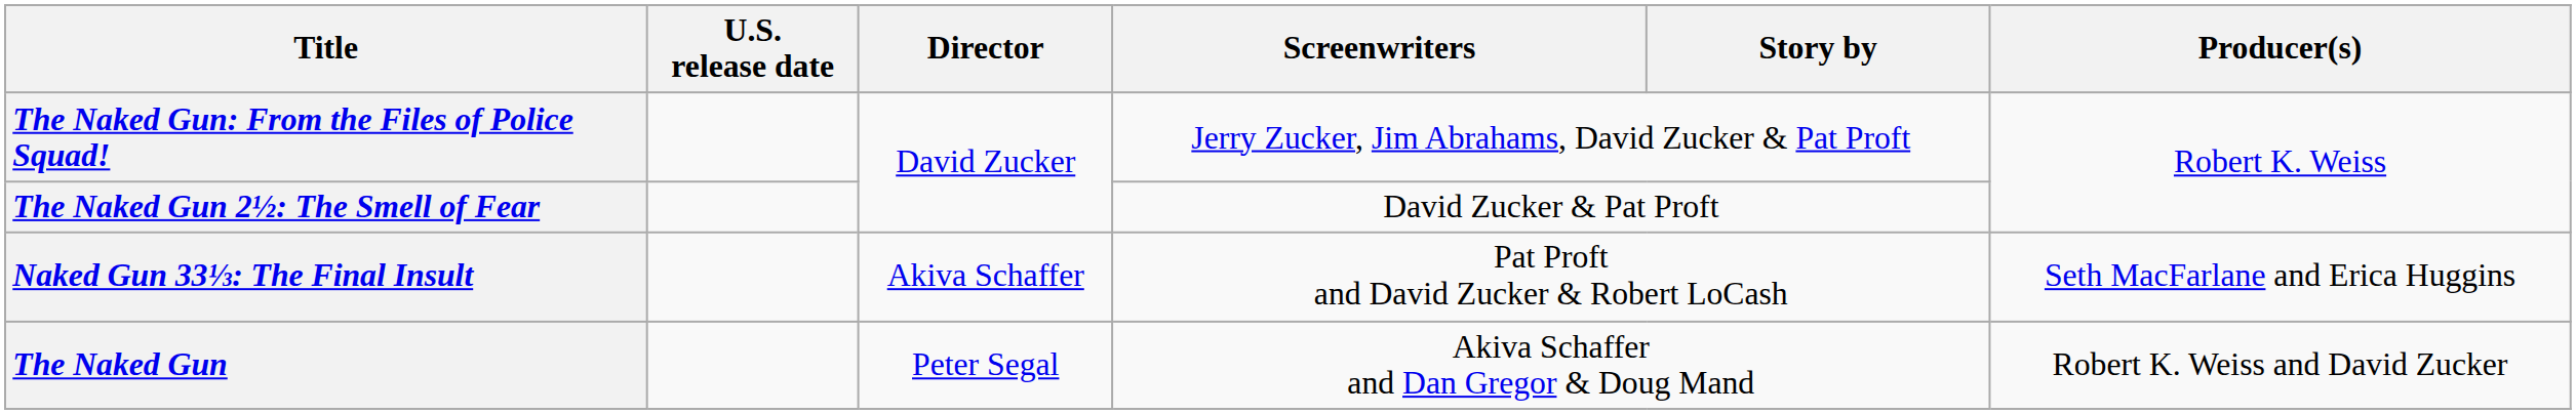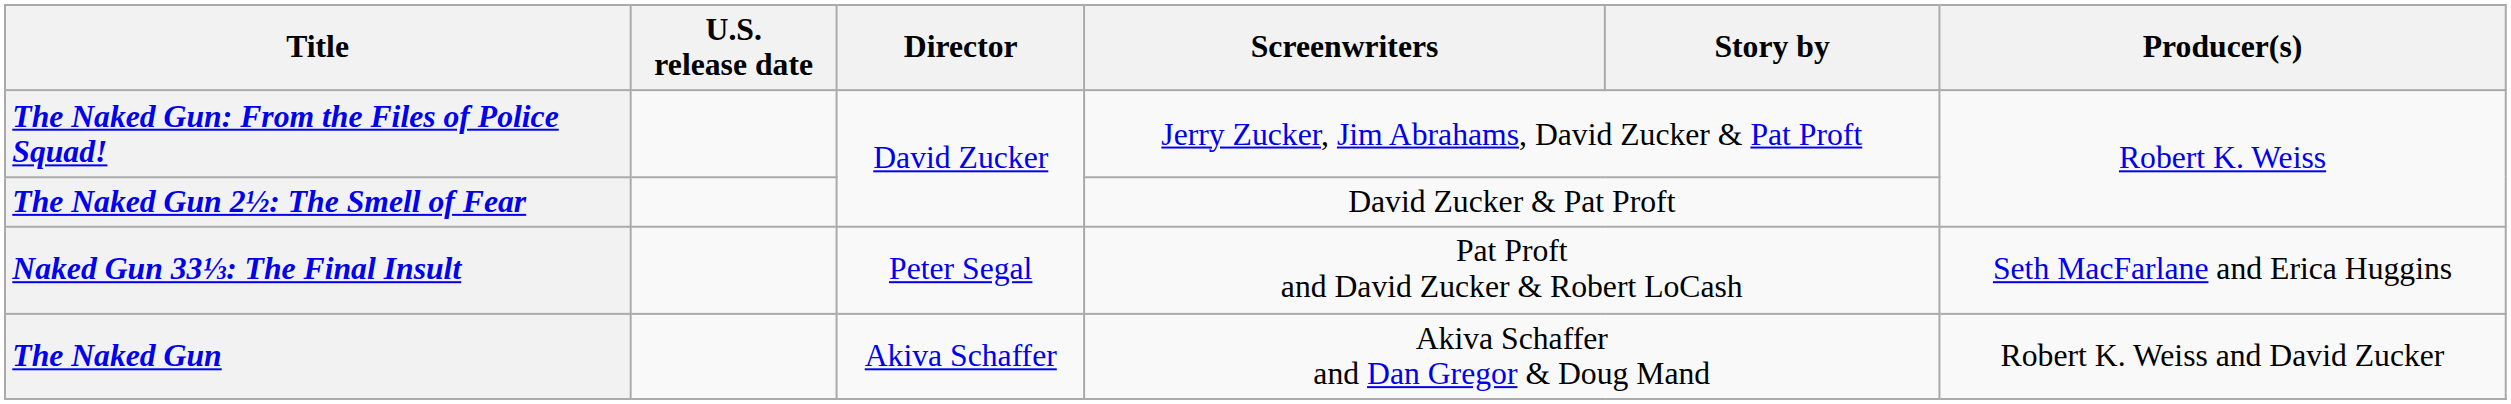 <table class="wikitable plainrowheaders" style="text-align:center" width=100%>
 <tr>
 <th scope="col" style="width:25%;">Title</th>
 <th scope="col">U.S. <br>release date</th>
 <th scope="col">Director</th>
 <th scope="col">Screenwriters</th>
 <th scope="col">Story by</th>
 <th scope="col">Producer(s)</th>
 </tr>
 <tr>
 <th scope="row" style="text-align:left"><em><a href='#'>The Naked Gun: From the Files of Police Squad!</a></em></th>
 <td style="text-align:center"></td>
 <td rowspan="2"><a href='#'>David Zucker</a></td>
 <td colspan="2"><a href='#'>Jerry Zucker</a>, <a href='#'>Jim Abrahams</a>, David Zucker & <a href='#'>Pat Proft</a></td>
 <td rowspan="2"><a href='#'>Robert K. Weiss</a></td>
 </tr>
 <tr>
 <th scope="row" style="text-align:left"><em><a href='#'>The Naked Gun 2½: The Smell of Fear</a></em></th>
 <td style="text-align:center"></td>
 <td colspan="2">David Zucker & Pat Proft</td>
 </tr>
 <tr>
 <th scope="row" style="text-align:left"><em><a href='#'>Naked Gun 33⅓: The Final Insult</a></em></th>
 <td style="text-align:center"></td>
-<td><a href='#'>Akiva Schaffer</a></td>
+<td><a href='#'>Peter Segal</a></td>
 <td colspan="2">Pat Proft <br>and David Zucker & Robert LoCash</td>
 <td><a href='#'>Seth MacFarlane</a> and Erica Huggins</td>
 </tr>
 <tr>
 <th scope="row" style="text-align:left"><em><a href='#'>The Naked Gun</a></em></th>
 <td></td>
-<td><a href='#'>Peter Segal</a></td>
+<td><a href='#'>Akiva Schaffer</a></td>
 <td colspan="2">Akiva Schaffer <br>and <a href='#'>Dan Gregor</a> & Doug Mand</td>
 <td>Robert K. Weiss and David Zucker</td>
 </tr>
 </table>
